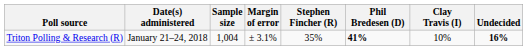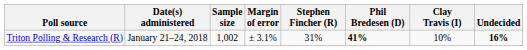 <table class="wikitable">
 <tr valign=bottom>
 <th>Poll source</th>
 <th>Date(s)<br>administered</th>
 <th>Sample<br>size</th>
 <th>Margin<br>of error</th>
 <th style="width:100px;">Stephen<br>Fincher (R)</th>
 <th style="width:100px;">Phil<br>Bredesen (D)</th>
 <th style="width:100px;">Clay<br>Travis (I)</th>
 <th>Undecided</th>
 </tr>
 <tr>
 <td><a href='#'>Triton Polling & Research (R)</a></td>
 <td align=center>January 21–24, 2018</td>
-<td align=center>1,004</td>
+<td align=center>1,002</td>
 <td align=center>± 3.1%</td>
-<td align=center>35%</td>
+<td align=center>31%</td>
 <td><strong>41%</strong></td>
 <td align=center>10%</td>
 <td align=center><strong>16%</strong></td>
 </tr>
 </table>
